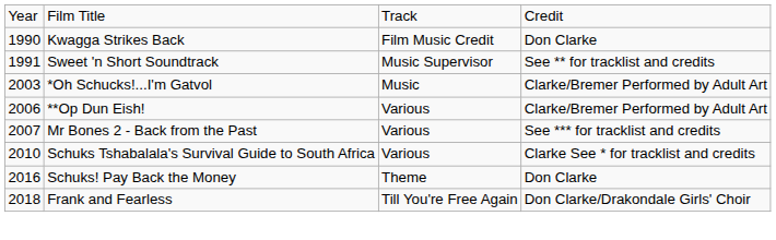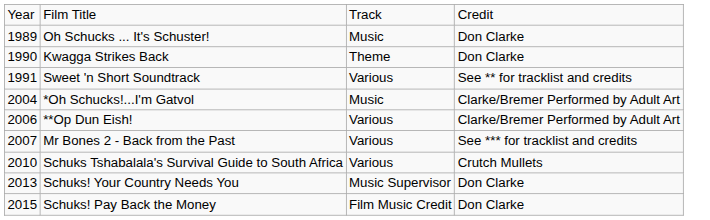 <table class="wikitable">
 <tr>
 <td>Year</td>
 <td>Film Title</td>
 <td>Track</td>
 <td>Credit</td>
 </tr>
 <tr>
+<td>1989</td>
+<td>Oh Schucks ... It's Schuster!</td>
+<td>Music</td>
+<td>Don Clarke</td>
+</tr>
+<tr>
 <td>1990</td>
 <td>Kwagga Strikes Back</td>
-<td>Film Music Credit</td>
+<td>Theme</td>
 <td>Don Clarke</td>
 </tr>
 <tr>
 <td>1991</td>
 <td>Sweet 'n Short Soundtrack</td>
-<td>Music Supervisor</td>
+<td>Various</td>
 <td>See ** for tracklist and credits</td>
 </tr>
 <tr>
-<td>2003</td>
+<td>2004</td>
 <td>*Oh Schucks!...I'm Gatvol</td>
 <td>Music</td>
 <td>Clarke/Bremer Performed by Adult Art</td>
 </tr>
 <tr>
 <td>2006</td>
 <td>**Op Dun Eish!</td>
 <td>Various</td>
 <td>Clarke/Bremer Performed by Adult Art</td>
 </tr>
 <tr>
 <td>2007</td>
 <td>Mr Bones 2 - Back from the Past</td>
 <td>Various</td>
 <td>See *** for tracklist and credits</td>
 </tr>
 <tr>
 <td>2010</td>
 <td>Schuks Tshabalala's Survival Guide to South Africa</td>
 <td>Various</td>
-<td>Clarke See * for tracklist and credits</td>
+<td>Crutch Mullets</td>
 </tr>
 <tr>
-<td>2016</td>
-<td>Schuks! Pay Back the Money</td>
-<td>Theme</td>
+<td>2013</td>
+<td>Schuks! Your Country Needs You</td>
+<td>Music Supervisor</td>
 <td>Don Clarke</td>
 </tr>
 <tr>
-<td>2018</td>
-<td>Frank and Fearless</td>
-<td>Till You're Free Again</td>
-<td>Don Clarke/Drakondale Girls' Choir</td>
+<td>2015</td>
+<td>Schuks! Pay Back the Money</td>
+<td>Film Music Credit</td>
+<td>Don Clarke</td>
 </tr>
 </table>
